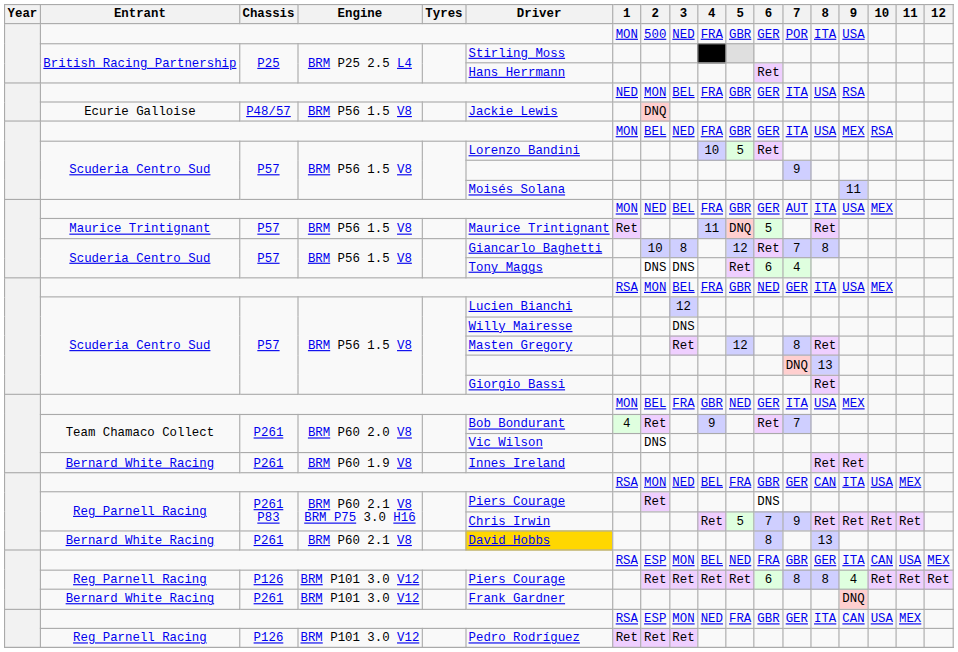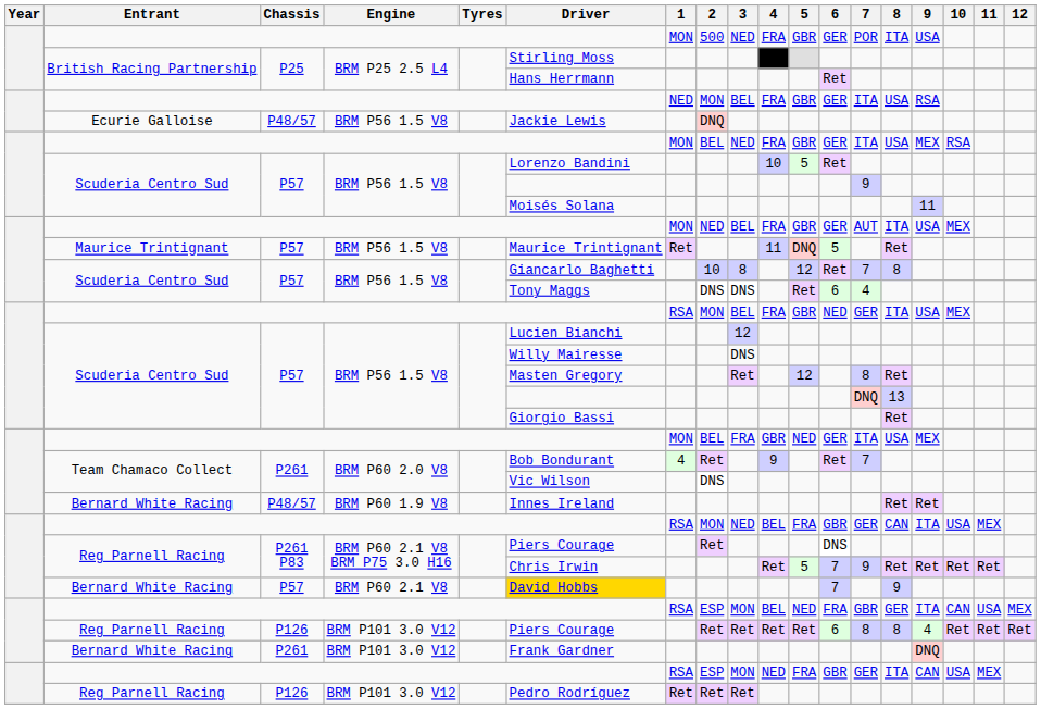 <table class="wikitable" style="text-align:center; font-size:85%">
 <tr>
 <th>Year</th>
 <th>Entrant</th>
 <th>Chassis</th>
 <th>Engine</th>
 <th>Tyres</th>
 <th>Driver</th>
 <th>1</th>
 <th>2</th>
 <th>3</th>
 <th>4</th>
 <th>5</th>
 <th>6</th>
 <th>7</th>
 <th>8</th>
 <th>9</th>
 <th>10</th>
 <th>11</th>
 <th>12</th>
 </tr>
 <tr>
 <th rowspan=3></th>
 <td colspan=5></td>
 <td><a href='#'>MON</a></td>
 <td><a href='#'>500</a></td>
 <td><a href='#'>NED</a></td>
 <td><a href='#'>FRA</a></td>
 <td><a href='#'>GBR</a></td>
 <td><a href='#'>GER</a></td>
 <td><a href='#'>POR</a></td>
 <td><a href='#'>ITA</a></td>
 <td><a href='#'>USA</a></td>
 <td></td>
 <td></td>
 <td></td>
 </tr>
 <tr>
 <td rowspan=2><a href='#'>British Racing Partnership</a></td>
 <td rowspan=2><a href='#'>P25</a></td>
 <td rowspan=2><a href='#'>BRM</a> P25 2.5 <a href='#'>L4</a></td>
 <td rowspan=2></td>
 <td align="left"> <a href='#'>Stirling Moss</a></td>
 <td></td>
 <td></td>
 <td></td>
 <td style="background:#000000; color:white"></td>
 <td style="background:#DFDFDF;"></td>
 <td></td>
 <td></td>
 <td></td>
 <td></td>
 <td></td>
 <td></td>
 <td></td>
 </tr>
 <tr>
 <td align="left"> <a href='#'>Hans Herrmann</a></td>
 <td></td>
 <td></td>
 <td></td>
 <td></td>
 <td></td>
 <td style="background:#EFCFFF;">Ret</td>
 <td></td>
 <td></td>
 <td></td>
 <td></td>
 <td></td>
 <td></td>
 </tr>
 <tr>
 <th rowspan=2></th>
 <td colspan=5></td>
 <td><a href='#'>NED</a></td>
 <td><a href='#'>MON</a></td>
 <td><a href='#'>BEL</a></td>
 <td><a href='#'>FRA</a></td>
 <td><a href='#'>GBR</a></td>
 <td><a href='#'>GER</a></td>
 <td><a href='#'>ITA</a></td>
 <td><a href='#'>USA</a></td>
 <td><a href='#'>RSA</a></td>
 <td></td>
 <td></td>
 <td></td>
 </tr>
 <tr>
 <td>Ecurie Galloise</td>
 <td><a href='#'>P48/57</a></td>
 <td><a href='#'>BRM</a> P56 1.5 <a href='#'>V8</a></td>
 <td></td>
 <td align="left"> <a href='#'>Jackie Lewis</a></td>
 <td></td>
 <td style="background:#FFCFCF;">DNQ</td>
 <td></td>
 <td></td>
 <td></td>
 <td></td>
 <td></td>
 <td></td>
 <td></td>
 <td></td>
 <td></td>
 <td></td>
 </tr>
 <tr>
 <th rowspan=4></th>
 <td colspan=5></td>
 <td><a href='#'>MON</a></td>
 <td><a href='#'>BEL</a></td>
 <td><a href='#'>NED</a></td>
 <td><a href='#'>FRA</a></td>
 <td><a href='#'>GBR</a></td>
 <td><a href='#'>GER</a></td>
 <td><a href='#'>ITA</a></td>
 <td><a href='#'>USA</a></td>
 <td><a href='#'>MEX</a></td>
 <td><a href='#'>RSA</a></td>
 <td></td>
 <td></td>
 </tr>
 <tr>
 <td rowspan=3><a href='#'>Scuderia Centro Sud</a></td>
 <td rowspan=3><a href='#'>P57</a></td>
 <td rowspan=3><a href='#'>BRM</a> P56 1.5 <a href='#'>V8</a></td>
 <td rowspan=3></td>
 <td align="left"> <a href='#'>Lorenzo Bandini</a></td>
 <td></td>
 <td></td>
 <td></td>
 <td style="background:#CFCFFF;">10</td>
 <td style="background:#DFFFDF;">5</td>
 <td style="background:#EFCFFF;">Ret</td>
 <td></td>
 <td></td>
 <td></td>
 <td></td>
 <td></td>
 <td></td>
 </tr>
 <tr>
 <td align="left"></td>
 <td></td>
 <td></td>
 <td></td>
 <td></td>
 <td></td>
 <td></td>
 <td style="background:#CFCFFF;">9</td>
 <td></td>
 <td></td>
 <td></td>
 <td></td>
 <td></td>
 </tr>
 <tr>
 <td align="left"> <a href='#'>Moisés Solana</a></td>
 <td></td>
 <td></td>
 <td></td>
 <td></td>
 <td></td>
 <td></td>
 <td></td>
 <td></td>
 <td style="background:#CFCFFF;">11</td>
 <td></td>
 <td></td>
 <td></td>
 </tr>
 <tr>
 <th rowspan=4></th>
 <td colspan=5></td>
 <td><a href='#'>MON</a></td>
 <td><a href='#'>NED</a></td>
 <td><a href='#'>BEL</a></td>
 <td><a href='#'>FRA</a></td>
 <td><a href='#'>GBR</a></td>
 <td><a href='#'>GER</a></td>
 <td><a href='#'>AUT</a></td>
 <td><a href='#'>ITA</a></td>
 <td><a href='#'>USA</a></td>
 <td><a href='#'>MEX</a></td>
 <td></td>
 <td></td>
 </tr>
 <tr>
 <td><a href='#'>Maurice Trintignant</a></td>
 <td><a href='#'>P57</a></td>
 <td><a href='#'>BRM</a> P56 1.5 <a href='#'>V8</a></td>
 <td></td>
 <td align="left"> <a href='#'>Maurice Trintignant</a></td>
 <td style="background:#EFCFFF;">Ret</td>
 <td></td>
 <td></td>
 <td style="background:#CFCFFF;">11</td>
 <td style="background:#FFCFCF;">DNQ</td>
 <td style="background:#DFFFDF;">5</td>
 <td></td>
 <td style="background:#EFCFFF;">Ret</td>
 <td></td>
 <td></td>
 <td></td>
 <td></td>
 </tr>
 <tr>
 <td rowspan=2><a href='#'>Scuderia Centro Sud</a></td>
 <td rowspan=2><a href='#'>P57</a></td>
 <td rowspan=2><a href='#'>BRM</a> P56 1.5 <a href='#'>V8</a></td>
 <td rowspan=2></td>
 <td align="left"> <a href='#'>Giancarlo Baghetti</a></td>
 <td></td>
 <td style="background:#CFCFFF;">10</td>
 <td style="background:#CFCFFF;">8</td>
 <td></td>
 <td style="background:#CFCFFF;">12</td>
 <td style="background:#EFCFFF;">Ret</td>
 <td style="background:#CFCFFF;">7</td>
 <td style="background:#CFCFFF;">8</td>
 <td></td>
 <td></td>
 <td></td>
 <td></td>
 </tr>
 <tr>
 <td align="left"> <a href='#'>Tony Maggs</a></td>
 <td></td>
 <td style="background:#FFFFFF;">DNS</td>
 <td style="background:#FFFFFF;">DNS</td>
 <td></td>
 <td style="background:#EFCFFF;">Ret</td>
 <td style="background:#DFFFDF;">6</td>
 <td style="background:#DFFFDF;">4</td>
 <td></td>
 <td></td>
 <td></td>
 <td></td>
 <td></td>
 </tr>
 <tr>
 <th rowspan=6></th>
 <td colspan=5></td>
 <td><a href='#'>RSA</a></td>
 <td><a href='#'>MON</a></td>
 <td><a href='#'>BEL</a></td>
 <td><a href='#'>FRA</a></td>
 <td><a href='#'>GBR</a></td>
 <td><a href='#'>NED</a></td>
 <td><a href='#'>GER</a></td>
 <td><a href='#'>ITA</a></td>
 <td><a href='#'>USA</a></td>
 <td><a href='#'>MEX</a></td>
 <td></td>
 <td></td>
 </tr>
 <tr>
 <td rowspan=5><a href='#'>Scuderia Centro Sud</a></td>
 <td rowspan=5><a href='#'>P57</a></td>
 <td rowspan=5><a href='#'>BRM</a> P56 1.5 <a href='#'>V8</a></td>
 <td rowspan=5></td>
 <td align="left"> <a href='#'>Lucien Bianchi</a></td>
 <td></td>
 <td></td>
 <td style="background:#CFCFFF;">12</td>
 <td></td>
 <td></td>
 <td></td>
 <td></td>
 <td></td>
 <td></td>
 <td></td>
 <td></td>
 <td></td>
 </tr>
 <tr>
 <td align="left"> <a href='#'>Willy Mairesse</a></td>
 <td></td>
 <td></td>
 <td style="background:#FFFFFFF;">DNS</td>
 <td></td>
 <td></td>
 <td></td>
 <td></td>
 <td></td>
 <td></td>
 <td></td>
 <td></td>
 <td></td>
 </tr>
 <tr>
 <td align="left"> <a href='#'>Masten Gregory</a></td>
 <td></td>
 <td></td>
 <td style="background:#EFCFFF;">Ret</td>
 <td></td>
 <td style="background:#CFCFFF;">12</td>
 <td></td>
 <td style="background:#CFCFFF;">8</td>
 <td style="background:#EFCFFF;">Ret</td>
 <td></td>
 <td></td>
 <td></td>
 <td></td>
 </tr>
 <tr>
 <td align="left"></td>
 <td></td>
 <td></td>
 <td></td>
 <td></td>
 <td></td>
 <td></td>
 <td style="background:#FFCFCF;">DNQ</td>
 <td style="background:#CFCFFF;">13</td>
 <td></td>
 <td></td>
 <td></td>
 <td></td>
 </tr>
 <tr>
 <td align="left"> <a href='#'>Giorgio Bassi</a></td>
 <td></td>
 <td></td>
 <td></td>
 <td></td>
 <td></td>
 <td></td>
 <td></td>
 <td style="background:#EFCFFF;">Ret</td>
 <td></td>
 <td></td>
 <td></td>
 <td></td>
 </tr>
 <tr>
 <th rowspan=4></th>
 <td colspan=5></td>
 <td><a href='#'>MON</a></td>
 <td><a href='#'>BEL</a></td>
 <td><a href='#'>FRA</a></td>
 <td><a href='#'>GBR</a></td>
 <td><a href='#'>NED</a></td>
 <td><a href='#'>GER</a></td>
 <td><a href='#'>ITA</a></td>
 <td><a href='#'>USA</a></td>
 <td><a href='#'>MEX</a></td>
 <td></td>
 <td></td>
 <td></td>
 </tr>
 <tr>
 <td rowspan=2>Team Chamaco Collect</td>
 <td rowspan=2><a href='#'>P261</a></td>
 <td rowspan=2><a href='#'>BRM</a> P60 2.0 <a href='#'>V8</a></td>
 <td rowspan=2></td>
 <td align="left"> <a href='#'>Bob Bondurant</a></td>
 <td style="background:#DFFFDF;">4</td>
 <td style="background:#EFCFFF;">Ret</td>
 <td></td>
 <td style="background:#CFCFFF;">9</td>
 <td></td>
 <td style="background:#EFCFFF;">Ret</td>
 <td style="background:#CFCFFF;">7</td>
 <td></td>
 <td></td>
 <td></td>
 <td></td>
 <td></td>
 </tr>
 <tr>
 <td align="left"> <a href='#'>Vic Wilson</a></td>
 <td></td>
 <td style="background:#FFFFFF;">DNS</td>
 <td></td>
 <td></td>
 <td></td>
 <td></td>
 <td></td>
 <td></td>
 <td></td>
 <td></td>
 <td></td>
 <td></td>
 </tr>
 <tr>
 <td><a href='#'>Bernard White Racing</a></td>
-<td><a href='#'>P261</a></td>
+<td><a href='#'>P48/57</a></td>
 <td><a href='#'>BRM</a> P60 1.9 <a href='#'>V8</a></td>
 <td></td>
 <td align="left"> <a href='#'>Innes Ireland</a></td>
 <td></td>
 <td></td>
 <td></td>
 <td></td>
 <td></td>
 <td></td>
 <td></td>
 <td style="background:#EFCFFF;">Ret</td>
 <td style="background:#EFCFFF;">Ret</td>
 <td></td>
 <td></td>
 <td></td>
 </tr>
 <tr>
 <th rowspan=4></th>
 <td colspan=5></td>
 <td><a href='#'>RSA</a></td>
 <td><a href='#'>MON</a></td>
 <td><a href='#'>NED</a></td>
 <td><a href='#'>BEL</a></td>
 <td><a href='#'>FRA</a></td>
 <td><a href='#'>GBR</a></td>
 <td><a href='#'>GER</a></td>
 <td><a href='#'>CAN</a></td>
 <td><a href='#'>ITA</a></td>
 <td><a href='#'>USA</a></td>
 <td><a href='#'>MEX</a></td>
 <td></td>
 </tr>
 <tr>
 <td rowspan=2><a href='#'>Reg Parnell Racing</a></td>
 <td rowspan=2><a href='#'>P261</a><br><a href='#'>P83</a></td>
 <td rowspan=2><a href='#'>BRM</a> P60 2.1 <a href='#'>V8</a> <br> <a href='#'>BRM P75</a> 3.0 <a href='#'>H16</a></td>
 <td rowspan=2></td>
 <td align="left"> <a href='#'>Piers Courage</a></td>
 <td></td>
 <td style="background:#EFCFFF;">Ret</td>
 <td></td>
 <td></td>
 <td></td>
 <td style="background:#FFFFFF;">DNS</td>
 <td></td>
 <td></td>
 <td></td>
 <td></td>
 <td></td>
 <td></td>
 </tr>
 <tr>
 <td align="left"> <a href='#'>Chris Irwin</a></td>
 <td></td>
 <td></td>
 <td></td>
 <td style="background:#EFCFFF;">Ret</td>
 <td style="background:#DFFFDF;">5</td>
 <td style="background:#CFCFFF;">7</td>
 <td style="background:#CFCFFF;">9</td>
 <td style="background:#EFCFFF;">Ret</td>
 <td style="background:#EFCFFF;">Ret</td>
 <td style="background:#EFCFFF;">Ret</td>
 <td style="background:#EFCFFF;">Ret</td>
 <td></td>
 </tr>
 <tr>
 <td><a href='#'>Bernard White Racing</a></td>
-<td><a href='#'>P261</a></td>
+<td><a href='#'>P57</a></td>
 <td><a href='#'>BRM</a> P60 2.1 <a href='#'>V8</a></td>
 <td></td>
 <td align="left" style="background: gold;"> <a href='#'>David Hobbs</a></td>
 <td></td>
 <td></td>
 <td></td>
 <td></td>
 <td></td>
-<td style="background:#CFCFFF;">8</td>
+<td style="background:#CFCFFF;">7</td>
 <td></td>
-<td style="background:#CFCFFF;">13</td>
+<td style="background:#CFCFFF;">9</td>
 <td></td>
 <td></td>
 <td></td>
 <td></td>
 </tr>
 <tr>
 <th rowspan=3></th>
 <td colspan=5></td>
 <td><a href='#'>RSA</a></td>
 <td><a href='#'>ESP</a></td>
 <td><a href='#'>MON</a></td>
 <td><a href='#'>BEL</a></td>
 <td><a href='#'>NED</a></td>
 <td><a href='#'>FRA</a></td>
 <td><a href='#'>GBR</a></td>
 <td><a href='#'>GER</a></td>
 <td><a href='#'>ITA</a></td>
 <td><a href='#'>CAN</a></td>
 <td><a href='#'>USA</a></td>
 <td><a href='#'>MEX</a></td>
 </tr>
 <tr>
 <td><a href='#'>Reg Parnell Racing</a></td>
 <td><a href='#'>P126</a></td>
 <td><a href='#'>BRM</a> P101 3.0 <a href='#'>V12</a></td>
 <td></td>
 <td align="left"> <a href='#'>Piers Courage</a></td>
 <td></td>
 <td style="background:#EFCFFF;">Ret</td>
 <td style="background:#EFCFFF;">Ret</td>
 <td style="background:#EFCFFF;">Ret</td>
 <td style="background:#EFCFFF;">Ret</td>
 <td style="background:#DFFFDF;">6</td>
 <td style="background:#CFCFFF;">8</td>
 <td style="background:#CFCFFF;">8</td>
 <td style="background:#DFFFDF;">4</td>
 <td style="background:#EFCFFF;">Ret</td>
 <td style="background:#EFCFFF;">Ret</td>
 <td style="background:#EFCFFF;">Ret</td>
 </tr>
 <tr>
 <td><a href='#'>Bernard White Racing</a></td>
 <td><a href='#'>P261</a></td>
 <td><a href='#'>BRM</a> P101 3.0 <a href='#'>V12</a></td>
 <td></td>
 <td align="left"> <a href='#'>Frank Gardner</a></td>
 <td></td>
 <td></td>
 <td></td>
 <td></td>
 <td></td>
 <td></td>
 <td></td>
 <td></td>
 <td style="background:#FFCFCF;">DNQ</td>
 <td></td>
 <td></td>
 <td></td>
 </tr>
 <tr>
 <th rowspan=2></th>
 <td colspan=5></td>
 <td><a href='#'>RSA</a></td>
 <td><a href='#'>ESP</a></td>
 <td><a href='#'>MON</a></td>
 <td><a href='#'>NED</a></td>
 <td><a href='#'>FRA</a></td>
 <td><a href='#'>GBR</a></td>
 <td><a href='#'>GER</a></td>
 <td><a href='#'>ITA</a></td>
 <td><a href='#'>CAN</a></td>
 <td><a href='#'>USA</a></td>
 <td><a href='#'>MEX</a></td>
 <td></td>
 </tr>
 <tr>
 <td><a href='#'>Reg Parnell Racing</a></td>
 <td><a href='#'>P126</a></td>
 <td><a href='#'>BRM</a> P101 3.0 <a href='#'>V12</a></td>
 <td></td>
 <td align="left"> <a href='#'>Pedro Rodríguez</a></td>
 <td style="background:#EFCFFF;">Ret</td>
 <td style="background:#EFCFFF;">Ret</td>
 <td style="background:#EFCFFF;">Ret</td>
 <td></td>
 <td></td>
 <td></td>
 <td></td>
 <td></td>
 <td></td>
 <td></td>
 <td></td>
 <td></td>
 </tr>
 <tr>
 </tr>
 </table>
